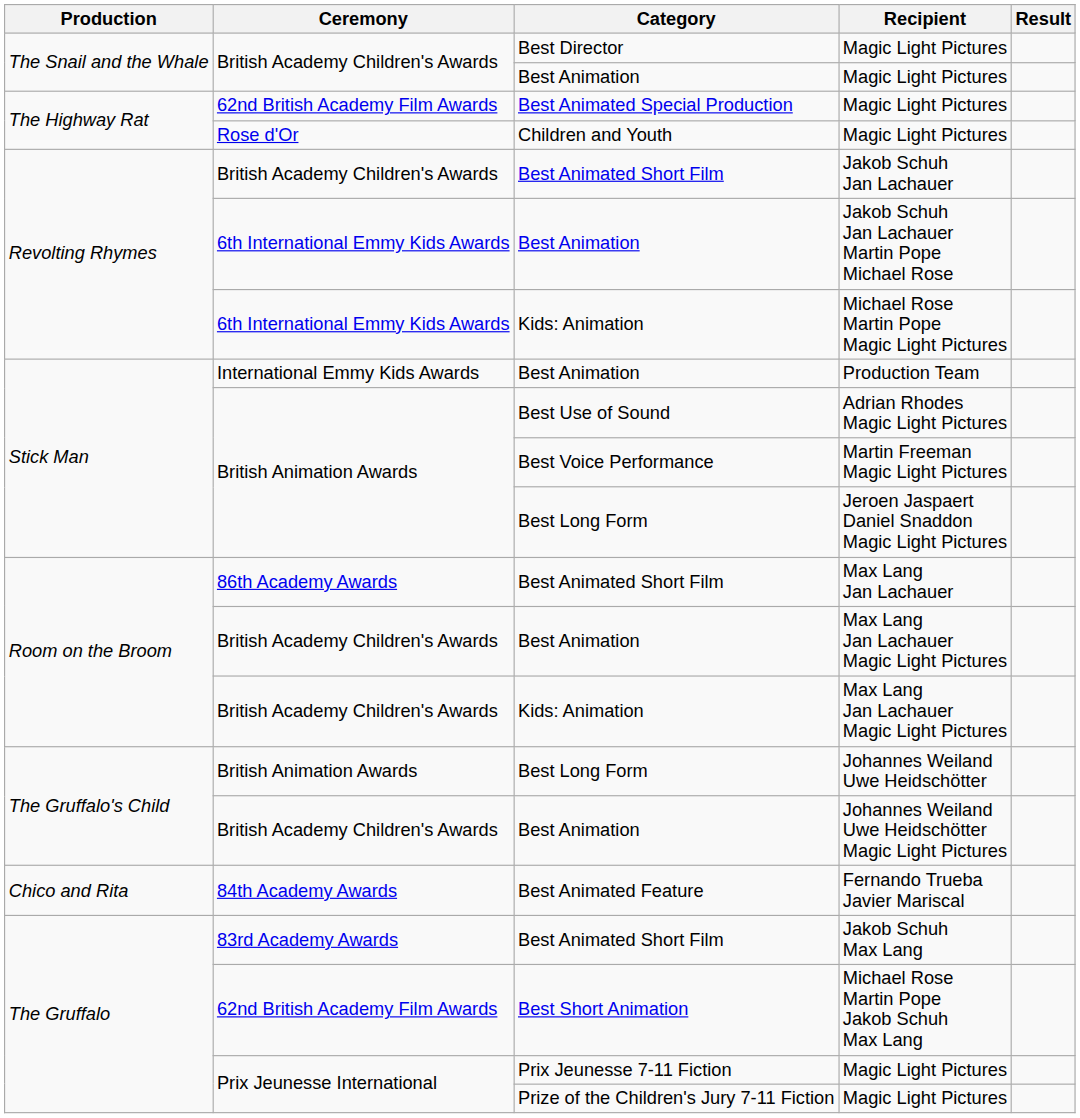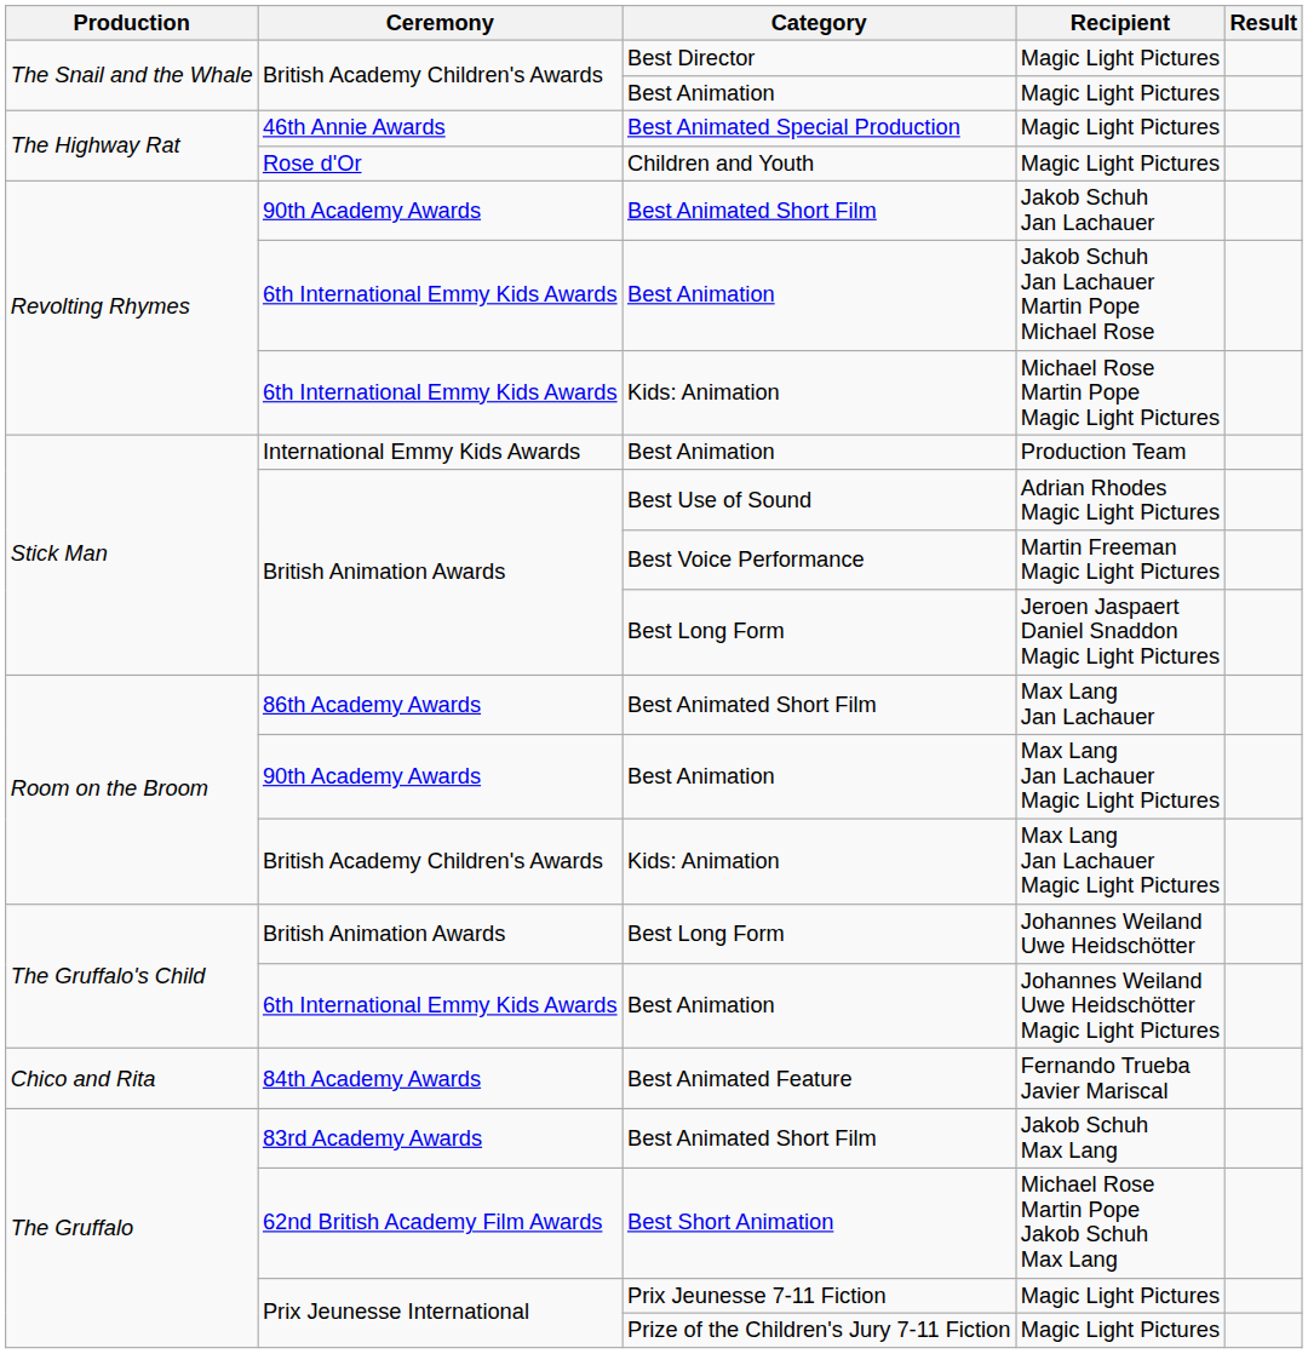 <table class="wikitable">
 <tr>
 <th>Production</th>
 <th>Ceremony</th>
 <th>Category</th>
 <th>Recipient</th>
 <th>Result</th>
 </tr>
 <tr>
 <td rowspan="2"><em>The Snail and the Whale</em></td>
 <td rowspan="2">British Academy Children's Awards</td>
 <td>Best Director</td>
 <td>Magic Light Pictures</td>
 <td></td>
 </tr>
 <tr>
 <td>Best Animation</td>
 <td>Magic Light Pictures</td>
 <td></td>
 </tr>
 <tr>
 <td rowspan="2"><em>The Highway Rat</em></td>
-<td><a href='#'>62nd British Academy Film Awards</a></td>
+<td><a href='#'>46th Annie Awards</a></td>
 <td><a href='#'>Best Animated Special Production</a></td>
 <td>Magic Light Pictures</td>
 <td></td>
 </tr>
 <tr>
 <td><a href='#'>Rose d'Or</a></td>
 <td>Children and Youth</td>
 <td>Magic Light Pictures</td>
 <td></td>
 </tr>
 <tr>
 <td rowspan="3"><em>Revolting Rhymes</em></td>
-<td>British Academy Children's Awards</td>
+<td><a href='#'>90th Academy Awards</a></td>
 <td><a href='#'>Best Animated Short Film</a></td>
 <td>Jakob Schuh<br>Jan Lachauer</td>
 <td></td>
 </tr>
 <tr>
 <td><a href='#'>6th International Emmy Kids Awards</a></td>
 <td><a href='#'>Best Animation</a></td>
 <td>Jakob Schuh<br>Jan Lachauer<br>Martin Pope<br>Michael Rose</td>
 <td></td>
 </tr>
 <tr>
 <td><a href='#'>6th International Emmy Kids Awards</a></td>
 <td>Kids: Animation</td>
 <td>Michael Rose<br>Martin Pope<br>Magic Light Pictures</td>
 <td></td>
 </tr>
 <tr>
 <td rowspan="4"><em>Stick Man</em></td>
 <td>International Emmy Kids Awards</td>
 <td>Best Animation</td>
 <td>Production Team</td>
 <td></td>
 </tr>
 <tr>
 <td rowspan="3">British Animation Awards</td>
 <td>Best Use of Sound</td>
 <td>Adrian Rhodes<br>Magic Light Pictures</td>
 <td></td>
 </tr>
 <tr>
 <td>Best Voice Performance</td>
 <td>Martin Freeman<br>Magic Light Pictures</td>
 <td></td>
 </tr>
 <tr>
 <td>Best Long Form</td>
 <td>Jeroen Jaspaert<br>Daniel Snaddon<br>Magic Light Pictures</td>
 <td></td>
 </tr>
 <tr>
 <td rowspan="3"><em>Room on the Broom</em></td>
 <td><a href='#'>86th Academy Awards</a></td>
 <td>Best Animated Short Film</td>
 <td>Max Lang<br>Jan Lachauer</td>
 <td></td>
 </tr>
 <tr>
-<td>British Academy Children's Awards</td>
+<td><a href='#'>90th Academy Awards</a></td>
 <td>Best Animation</td>
 <td>Max Lang<br>Jan Lachauer<br>Magic Light Pictures</td>
 <td></td>
 </tr>
 <tr>
 <td>British Academy Children's Awards</td>
 <td>Kids: Animation</td>
 <td>Max Lang<br>Jan Lachauer<br>Magic Light Pictures</td>
 <td></td>
 </tr>
 <tr>
 <td rowspan="2"><em>The Gruffalo's Child</em></td>
 <td>British Animation Awards</td>
 <td>Best Long Form</td>
 <td>Johannes Weiland<br>Uwe Heidschötter</td>
 <td></td>
 </tr>
 <tr>
-<td>British Academy Children's Awards</td>
+<td><a href='#'>6th International Emmy Kids Awards</a></td>
 <td>Best Animation</td>
 <td>Johannes Weiland<br>Uwe Heidschötter<br>Magic Light Pictures</td>
 <td></td>
 </tr>
 <tr>
 <td><em>Chico and Rita</em></td>
 <td><a href='#'>84th Academy Awards</a></td>
 <td>Best Animated Feature</td>
 <td>Fernando Trueba<br>Javier Mariscal</td>
 <td></td>
 </tr>
 <tr>
 <td rowspan="4"><em>The Gruffalo</em></td>
 <td><a href='#'>83rd Academy Awards</a></td>
 <td>Best Animated Short Film</td>
 <td>Jakob Schuh<br>Max Lang</td>
 <td></td>
 </tr>
 <tr>
 <td><a href='#'>62nd British Academy Film Awards</a></td>
 <td><a href='#'>Best Short Animation</a></td>
 <td>Michael Rose<br>Martin Pope<br>Jakob Schuh<br>Max Lang</td>
 <td></td>
 </tr>
 <tr>
 <td rowspan="2">Prix Jeunesse International</td>
 <td>Prix Jeunesse 7-11 Fiction</td>
 <td>Magic Light Pictures</td>
 <td></td>
 </tr>
 <tr>
 <td>Prize of the Children's Jury 7-11 Fiction</td>
 <td>Magic Light Pictures</td>
 <td></td>
 </tr>
 </table>
